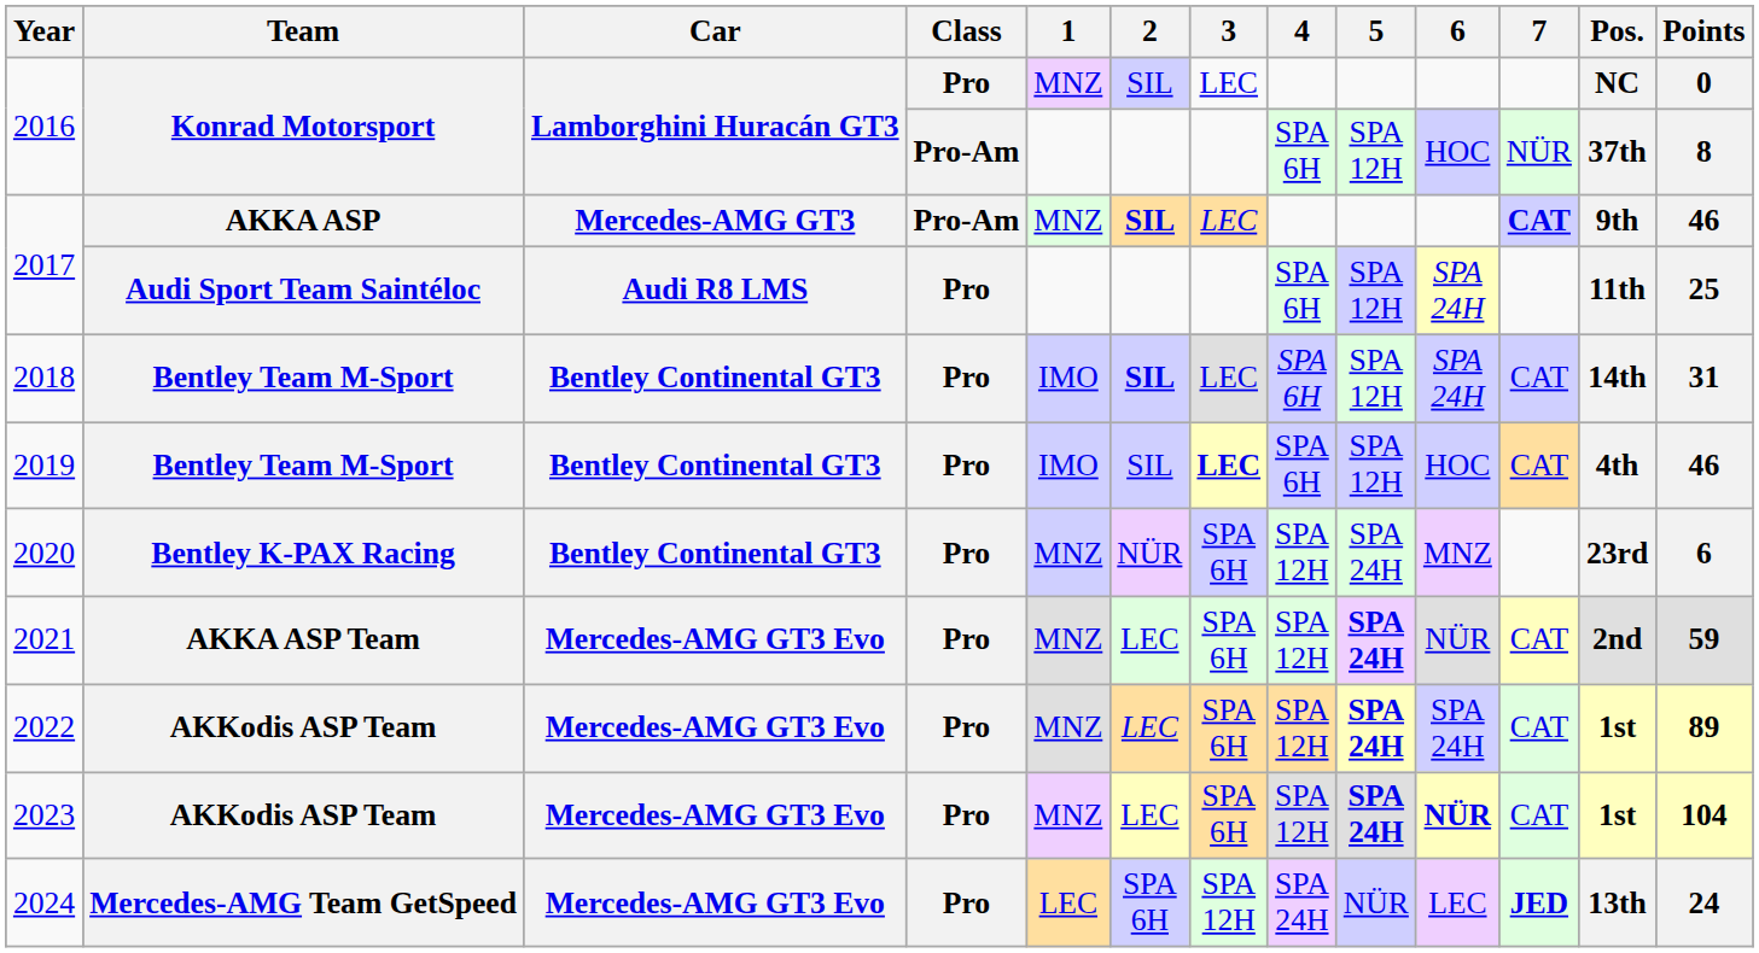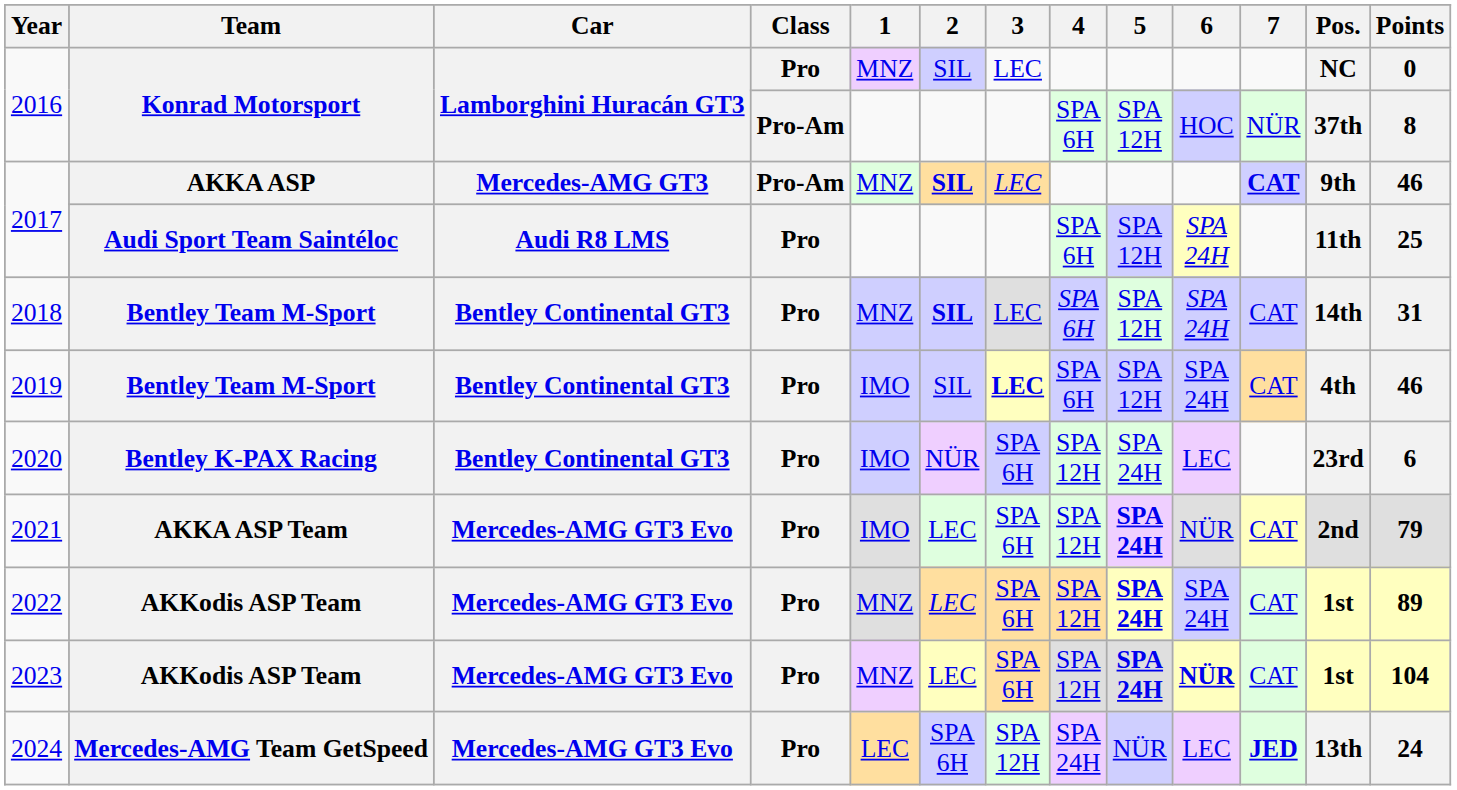 <table class="wikitable" border="1" style="text-align:center; font-size:90%;">
 <tr>
 <th>Year</th>
 <th>Team</th>
 <th>Car</th>
 <th>Class</th>
 <th>1</th>
 <th>2</th>
 <th>3</th>
 <th>4</th>
 <th>5</th>
 <th>6</th>
 <th>7</th>
 <th>Pos.</th>
 <th>Points</th>
 </tr>
 <tr>
 <td rowspan="2"><a href='#'>2016</a></td>
 <th rowspan="2"><a href='#'>Konrad Motorsport</a></th>
 <th rowspan="2"><a href='#'>Lamborghini Huracán GT3</a></th>
 <th>Pro</th>
 <td style="background:#EFCFFF;"><a href='#'>MNZ</a><br></td>
 <td style="background:#CFCFFF;"><a href='#'>SIL</a><br></td>
 <td style="background:#;"><a href='#'>LEC</a></td>
 <td></td>
 <td></td>
 <td></td>
 <td></td>
 <th>NC</th>
 <th>0</th>
 </tr>
 <tr>
 <th>Pro-Am</th>
 <td></td>
 <td></td>
 <td></td>
 <td style="background:#DFFFDF;"><a href='#'>SPA<br>6H</a><br></td>
 <td style="background:#DFFFDF;"><a href='#'>SPA<br>12H</a><br></td>
 <td style="background:#CFCFFF;"><a href='#'>HOC</a><br></td>
 <td style="background:#DFFFDF;"><a href='#'>NÜR</a><br></td>
 <th>37th</th>
 <th>8</th>
 </tr>
 <tr>
 <td rowspan="2"><a href='#'>2017</a></td>
 <th>AKKA ASP</th>
 <th><a href='#'>Mercedes-AMG GT3</a></th>
 <th>Pro-Am</th>
 <td style="background:#DFFFDF;"><a href='#'>MNZ</a><br></td>
 <td style="background:#FFDF9F;"><strong><a href='#'>SIL</a></strong><br></td>
 <td style="background:#FFDF9F;"><em><a href='#'>LEC</a></em><br></td>
 <td></td>
 <td></td>
 <td></td>
 <td style="background:#CFCFFF;"><strong><a href='#'>CAT</a></strong><br></td>
 <th>9th</th>
 <th>46</th>
 </tr>
 <tr>
 <th><a href='#'>Audi Sport Team Saintéloc</a></th>
 <th><a href='#'>Audi R8 LMS</a></th>
 <th>Pro</th>
 <td></td>
 <td></td>
 <td></td>
 <td style="background:#DFFFDF;"><a href='#'>SPA<br>6H</a><br></td>
 <td style="background:#CFCFFF;"><a href='#'>SPA<br>12H</a><br></td>
 <td style="background:#FFFFBF;"><em><a href='#'>SPA<br>24H</a></em><br></td>
 <td></td>
 <th>11th</th>
 <th>25</th>
 </tr>
 <tr>
 <td><a href='#'>2018</a></td>
 <th><a href='#'>Bentley Team M-Sport</a></th>
 <th><a href='#'>Bentley Continental GT3</a></th>
 <th>Pro</th>
-<td style="background:#CFCFFF;"><a href='#'>IMO</a><br></td>
+<td style="background:#CFCFFF;"><a href='#'>MNZ</a><br></td>
 <td style="background:#CFCFFF;"><strong><a href='#'>SIL</a><br></strong></td>
 <td style="background:#DFDFDF;"><a href='#'>LEC</a><br></td>
 <td style="background:#CFCFFF;"><em><a href='#'>SPA<br>6H</a></em><br></td>
 <td style="background:#DFFFDF;"><a href='#'>SPA<br>12H</a><br></td>
 <td style="background:#CFCFFF;"><em><a href='#'>SPA<br>24H</a></em><br></td>
 <td style="background:#CFCFFF;"><a href='#'>CAT</a><br></td>
 <th>14th</th>
 <th>31</th>
 </tr>
 <tr>
 <td><a href='#'>2019</a></td>
 <th><a href='#'>Bentley Team M-Sport</a></th>
 <th><a href='#'>Bentley Continental GT3</a></th>
 <th>Pro</th>
 <td style="background:#CFCFFF;"><a href='#'>IMO</a><br></td>
 <td style="background:#CFCFFF;"><a href='#'>SIL</a><br></td>
 <td style="background:#FFFFBF;"><strong><a href='#'>LEC</a></strong><br></td>
 <td style="background:#CFCFFF;"><a href='#'>SPA<br>6H</a><br></td>
 <td style="background:#CFCFFF;"><a href='#'>SPA<br>12H</a><br></td>
-<td style="background:#CFCFFF;"><a href='#'>HOC</a><br></td>
+<td style="background:#CFCFFF;"><a href='#'>SPA<br>24H</a><br></td>
 <td style="background:#FFDF9F;"><a href='#'>CAT</a><br></td>
 <th>4th</th>
 <th>46</th>
 </tr>
 <tr>
 <td><a href='#'>2020</a></td>
 <th><a href='#'>Bentley K-PAX Racing</a></th>
 <th><a href='#'>Bentley Continental GT3</a></th>
 <th>Pro</th>
-<td style="background:#CFCFFF;"><a href='#'>MNZ</a><br></td>
+<td style="background:#CFCFFF;"><a href='#'>IMO</a><br></td>
 <td style="background:#EFCFFF;"><a href='#'>NÜR</a><br></td>
 <td style="background:#CFCFFF;"><a href='#'>SPA<br>6H</a><br></td>
 <td style="background:#DFFFDF;"><a href='#'>SPA<br>12H</a><br></td>
 <td style="background:#DFFFDF;"><a href='#'>SPA<br>24H</a><br></td>
-<td style="background:#EFCFFF;"><a href='#'>MNZ</a><br></td>
+<td style="background:#EFCFFF;"><a href='#'>LEC</a><br></td>
 <td></td>
 <th>23rd</th>
 <th>6</th>
 </tr>
 <tr>
 <td><a href='#'>2021</a></td>
 <th>AKKA ASP Team</th>
 <th><a href='#'>Mercedes-AMG GT3 Evo</a></th>
 <th>Pro</th>
-<td style="background:#DFDFDF;"><a href='#'>MNZ</a><br></td>
+<td style="background:#DFDFDF;"><a href='#'>IMO</a><br></td>
 <td style="background:#DFFFDF;"><a href='#'>LEC</a><br></td>
 <td style="background:#DFFFDF;"><a href='#'>SPA<br>6H</a><br></td>
 <td style="background:#DFFFDF;"><a href='#'>SPA<br>12H</a><br></td>
 <td style="background:#EFCFFF;"><strong><a href='#'>SPA<br>24H</a></strong><br></td>
 <td style="background:#DFDFDF;"><a href='#'>NÜR</a><br></td>
 <td style="background:#FFFFBF;"><a href='#'>CAT</a><br></td>
 <th style="background:#DFDFDF;">2nd</th>
-<th style="background:#DFDFDF;">59</th>
+<th style="background:#DFDFDF;">79</th>
 </tr>
 <tr>
 <td><a href='#'>2022</a></td>
 <th>AKKodis ASP Team</th>
 <th><a href='#'>Mercedes-AMG GT3 Evo</a></th>
 <th>Pro</th>
 <td style="background:#DFDFDF;"><a href='#'>MNZ</a><br></td>
 <td style="background:#FFDF9F;"><em><a href='#'>LEC</a></em><br></td>
 <td style="background:#FFDF9F;"><a href='#'>SPA<br>6H</a><br></td>
 <td style="background:#FFDF9F;"><a href='#'>SPA<br>12H</a><br></td>
 <td style="background:#FFFFBF;"><strong><a href='#'>SPA<br>24H</a></strong><br></td>
 <td style="background:#CFCFFF;"><a href='#'>SPA<br>24H</a><br></td>
 <td style="background:#DFFFDF;"><a href='#'>CAT</a><br></td>
 <th style="background:#FFFFBF;">1st</th>
 <th style="background:#FFFFBF;">89</th>
 </tr>
 <tr>
 <td><a href='#'>2023</a></td>
 <th>AKKodis ASP Team</th>
 <th><a href='#'>Mercedes-AMG GT3 Evo</a></th>
 <th>Pro</th>
 <td style="background:#EFCFFF;"><a href='#'>MNZ</a><br></td>
 <td style="background:#FFFFBF;"><a href='#'>LEC</a><br></td>
 <td style="background:#FFDF9F;"><a href='#'>SPA<br>6H</a><br></td>
 <td style="background:#DFDFDF;"><a href='#'>SPA<br>12H</a><br></td>
 <td style="background:#DFDFDF;"><strong><a href='#'>SPA<br>24H</a></strong><br></td>
 <td style="background:#FFFFBF;"><strong><a href='#'>NÜR</a></strong><br></td>
 <td style="background:#DFFFDF;"><a href='#'>CAT</a><br></td>
 <th style="background:#FFFFBF;">1st</th>
 <th style="background:#FFFFBF;">104</th>
 </tr>
 <tr>
 <td><a href='#'>2024</a></td>
 <th><a href='#'>Mercedes-AMG</a> Team GetSpeed</th>
 <th><a href='#'>Mercedes-AMG GT3 Evo</a></th>
 <th>Pro</th>
 <td style="background:#FFDF9F;"><a href='#'>LEC</a><br></td>
 <td style="background:#CFCFFF;"><a href='#'>SPA<br>6H</a><br></td>
 <td style="background:#DFFFDF;"><a href='#'>SPA<br>12H</a><br></td>
 <td style="background:#EFCFFF;"><a href='#'>SPA<br>24H</a><br></td>
 <td style="background:#CFCFFF;"><a href='#'>NÜR</a><br></td>
 <td style="background:#EFCFFF;"><a href='#'>LEC</a><br></td>
 <td style="background:#DFFFDF;"><strong><a href='#'>JED</a><br></strong></td>
 <th>13th</th>
 <th>24</th>
 </tr>
 </table>
